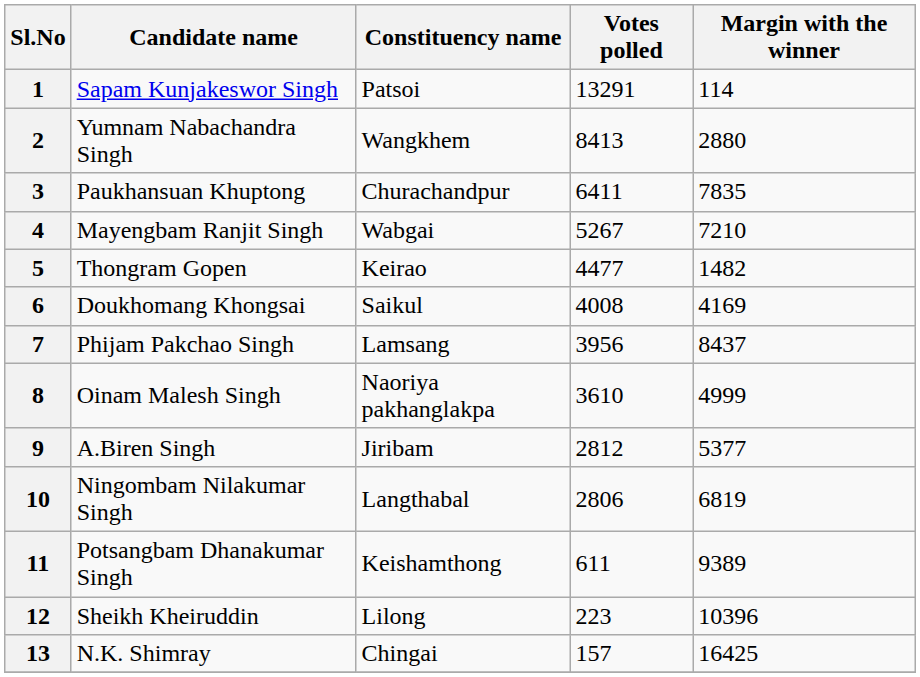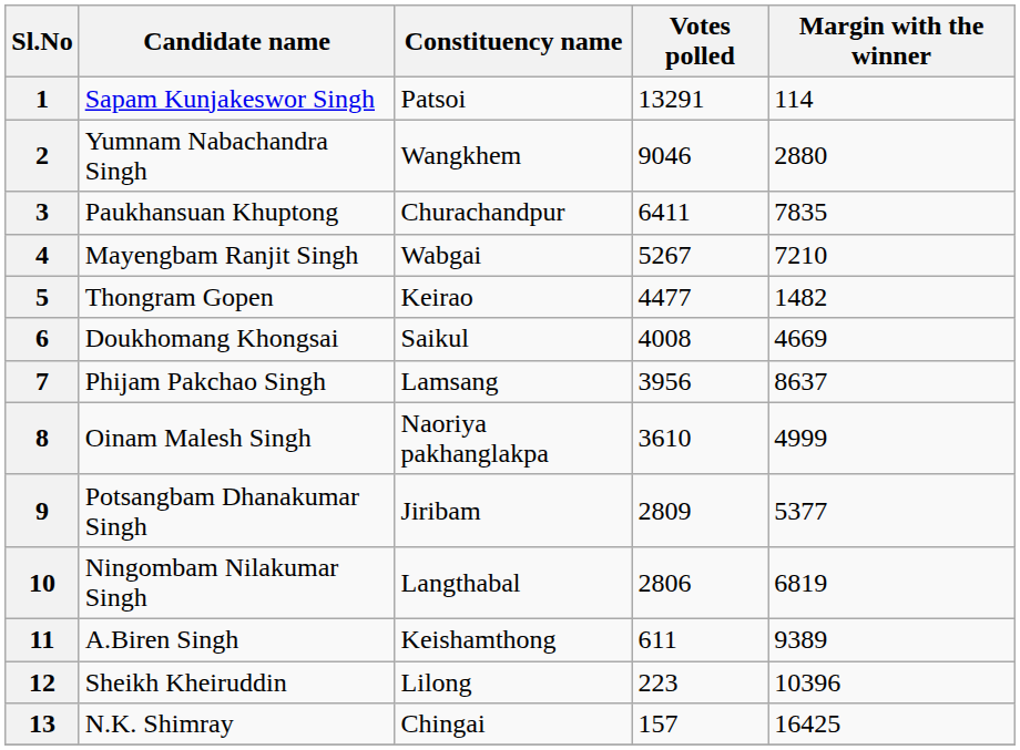 <table class= "wikitable sortable">
 <tr>
 <th>Sl.No</th>
 <th>Candidate name</th>
 <th>Constituency name</th>
 <th>Votes polled</th>
 <th>Margin with the winner</th>
 </tr>
 <tr>
 <th>1</th>
 <td><a href='#'>Sapam Kunjakeswor Singh</a></td>
 <td>Patsoi</td>
 <td>13291</td>
 <td>114</td>
 </tr>
 <tr>
 <th>2</th>
 <td>Yumnam Nabachandra Singh</td>
 <td>Wangkhem</td>
-<td>8413</td>
+<td>9046</td>
 <td>2880</td>
 </tr>
 <tr>
 <th>3</th>
 <td>Paukhansuan Khuptong</td>
 <td>Churachandpur</td>
 <td>6411</td>
 <td>7835</td>
 </tr>
 <tr>
 <th>4</th>
 <td>Mayengbam Ranjit Singh</td>
 <td>Wabgai</td>
 <td>5267</td>
 <td>7210</td>
 </tr>
 <tr>
 <th>5</th>
 <td>Thongram Gopen</td>
 <td>Keirao</td>
 <td>4477</td>
 <td>1482</td>
 </tr>
 <tr>
 <th>6</th>
 <td>Doukhomang Khongsai</td>
 <td>Saikul</td>
 <td>4008</td>
-<td>4169</td>
+<td>4669</td>
 </tr>
 <tr>
 <th>7</th>
 <td>Phijam Pakchao Singh</td>
 <td>Lamsang</td>
 <td>3956</td>
-<td>8437</td>
+<td>8637</td>
 </tr>
 <tr>
 <th>8</th>
 <td>Oinam Malesh Singh</td>
 <td>Naoriya pakhanglakpa</td>
 <td>3610</td>
 <td>4999</td>
 </tr>
 <tr>
 <th>9</th>
-<td>A.Biren Singh</td>
+<td>Potsangbam Dhanakumar Singh</td>
 <td>Jiribam</td>
-<td>2812</td>
+<td>2809</td>
 <td>5377</td>
 </tr>
 <tr>
 <th>10</th>
 <td>Ningombam Nilakumar Singh</td>
 <td>Langthabal</td>
 <td>2806</td>
 <td>6819</td>
 </tr>
 <tr>
 <th>11</th>
-<td>Potsangbam Dhanakumar Singh</td>
+<td>A.Biren Singh</td>
 <td>Keishamthong</td>
 <td>611</td>
 <td>9389</td>
 </tr>
 <tr>
 <th>12</th>
 <td>Sheikh Kheiruddin</td>
 <td>Lilong</td>
 <td>223</td>
 <td>10396</td>
 </tr>
 <tr>
 <th>13</th>
 <td>N.K. Shimray</td>
 <td>Chingai</td>
 <td>157</td>
 <td>16425</td>
 </tr>
 <tr>
 </tr>
 </table>
